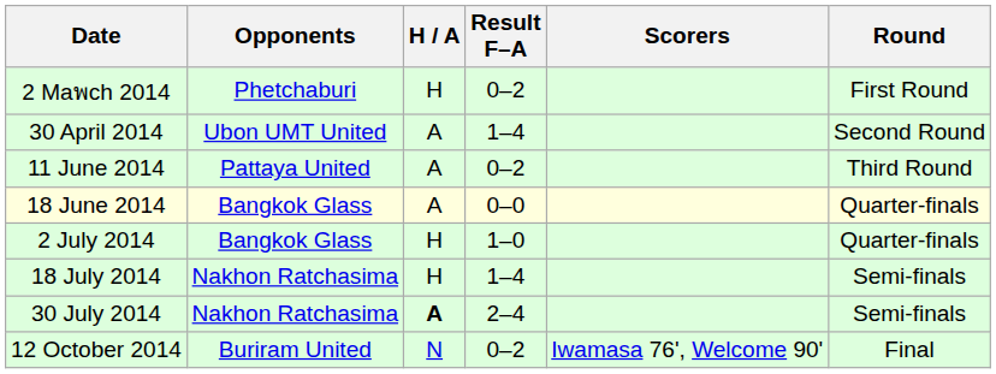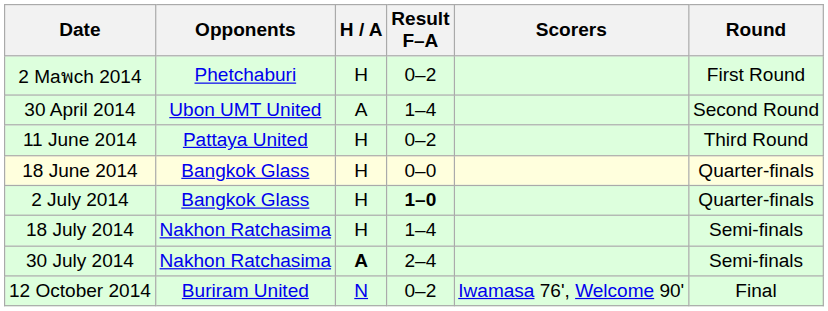 <table class="wikitable" style="text-align:center">
 <tr>
 <th>Date</th>
 <th>Opponents</th>
 <th>H / A</th>
 <th>Result<br>F–A</th>
 <th>Scorers</th>
 <th>Round</th>
 </tr>
 <tr bgcolor="#ddffdd">
 <td>2 Maพch 2014</td>
 <td><a href='#'>Phetchaburi</a></td>
 <td>H</td>
 <td>0–2</td>
 <td></td>
 <td>First Round</td>
 </tr>
 <tr bgcolor="#ddffdd">
 <td>30 April 2014</td>
 <td><a href='#'>Ubon UMT United</a></td>
 <td>A</td>
 <td>1–4</td>
 <td></td>
 <td>Second Round</td>
 </tr>
 <tr bgcolor="#ddffdd">
 <td>11 June 2014</td>
 <td><a href='#'>Pattaya United</a></td>
-<td>A</td>
+<td>H</td>
 <td>0–2</td>
 <td></td>
 <td>Third Round</td>
 </tr>
 <tr bgcolor="#ffffdd">
 <td>18 June 2014</td>
 <td><a href='#'>Bangkok Glass</a></td>
-<td>A</td>
+<td>H</td>
 <td>0–0</td>
 <td></td>
 <td>Quarter-finals</td>
 </tr>
 <tr bgcolor="#ddffdd">
 <td>2 July 2014</td>
 <td><a href='#'>Bangkok Glass</a></td>
 <td>H</td>
-<td>1–0</td>
+<td><strong>1–0</strong></td>
 <td></td>
 <td>Quarter-finals</td>
 </tr>
 <tr bgcolor="#ddffdd">
 <td>18 July 2014</td>
 <td><a href='#'>Nakhon Ratchasima</a></td>
 <td>H</td>
 <td>1–4</td>
 <td></td>
 <td>Semi-finals</td>
 </tr>
 <tr bgcolor="#ddffdd">
 <td>30 July 2014</td>
 <td><a href='#'>Nakhon Ratchasima</a></td>
 <td><strong>A</strong></td>
 <td>2–4</td>
 <td></td>
 <td>Semi-finals</td>
 </tr>
 <tr bgcolor="#ddffdd">
 <td>12 October 2014</td>
 <td><a href='#'>Buriram United</a></td>
 <td><a href='#'>N</a></td>
 <td>0–2</td>
 <td><a href='#'>Iwamasa</a> 76', <a href='#'>Welcome</a> 90'</td>
 <td>Final</td>
 </tr>
 </table>
